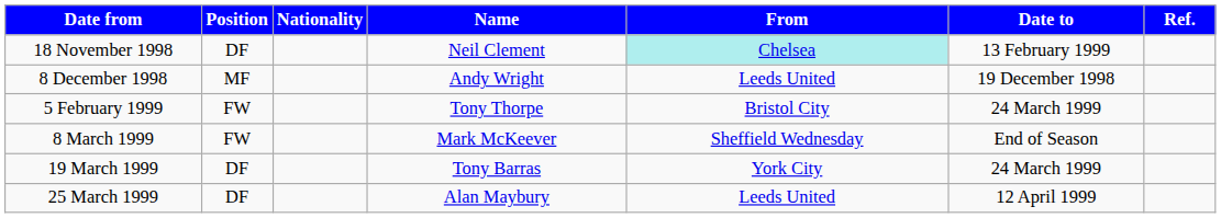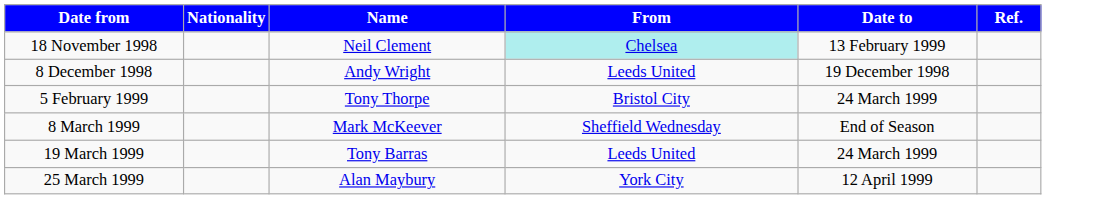 <table class="wikitable"  style="text-align:center; font-size:90%; ">
 <tr>
 <th style="background:#00f; color:white; width:150px;">Date from</th>
-<th style="background:#00f; color:white; width:50px;">Position</th>
 <th style="background:#00f; color:white; width:50px;">Nationality</th>
 <th style="background:#00f; color:white; width:200px;">Name</th>
 <th style="background:#00f; color:white; width:250px;">From</th>
 <th style="background:#00f; color:white; width:150px;">Date to</th>
 <th style="background:#00f; color:white; width:50px;">Ref.</th>
 </tr>
 <tr>
 <td>18 November 1998</td>
-<td>DF</td>
 <td></td>
 <td><a href='#'>Neil Clement</a></td>
 <td style="background: paleturquoise;"><a href='#'>Chelsea</a></td>
 <td>13 February 1999</td>
 <td></td>
 </tr>
 <tr>
 <td>8 December 1998</td>
-<td>MF</td>
 <td></td>
 <td><a href='#'>Andy Wright</a></td>
 <td><a href='#'>Leeds United</a></td>
 <td>19 December 1998</td>
 <td></td>
 </tr>
 <tr>
 <td>5 February 1999</td>
-<td>FW</td>
 <td></td>
 <td><a href='#'>Tony Thorpe</a></td>
 <td><a href='#'>Bristol City</a></td>
 <td>24 March 1999</td>
 <td></td>
 </tr>
 <tr>
 <td>8 March 1999</td>
-<td>FW</td>
 <td></td>
 <td><a href='#'>Mark McKeever</a></td>
 <td><a href='#'>Sheffield Wednesday</a></td>
 <td>End of Season</td>
 <td></td>
 </tr>
 <tr>
 <td>19 March 1999</td>
-<td>DF</td>
 <td></td>
 <td><a href='#'>Tony Barras</a></td>
-<td><a href='#'>York City</a></td>
+<td><a href='#'>Leeds United</a></td>
 <td>24 March 1999</td>
 <td></td>
 </tr>
 <tr>
 <td>25 March 1999</td>
-<td>DF</td>
 <td></td>
 <td><a href='#'>Alan Maybury</a></td>
-<td><a href='#'>Leeds United</a></td>
+<td><a href='#'>York City</a></td>
 <td>12 April 1999</td>
 <td></td>
 </tr>
 </table>
